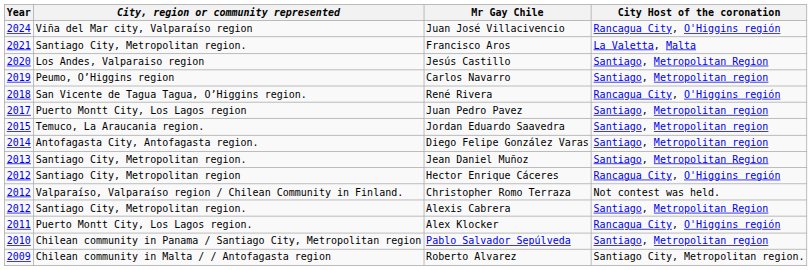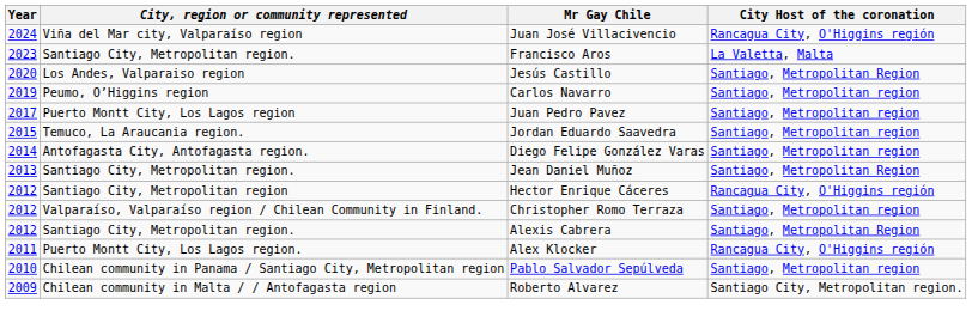 <table class="wikitable" style="text-align:">
 <tr style="background:#efefef;">
 <th><strong>Year</strong></th>
 <th><em>City, region or community  represented</em></th>
 <th><strong>Mr Gay Chile</strong></th>
 <th><strong>City Host of the coronation</strong></th>
 </tr>
 <tr>
 <td><a href='#'>2024</a></td>
 <td> Viña del Mar city, Valparaíso region</td>
 <td>Juan José Villacivencio</td>
 <td><a href='#'>Rancagua City</a>, <a href='#'>O'Higgins región</a></td>
 </tr>
 <tr>
-<td><a href='#'>2021</a></td>
+<td><a href='#'>2023</a></td>
 <td> Santiago City, Metropolitan region.</td>
 <td>Francisco Aros</td>
 <td><a href='#'>La Valetta</a>, <a href='#'>Malta</a></td>
 </tr>
 <tr>
 <td><a href='#'>2020</a></td>
 <td> Los Andes, Valparaiso region</td>
 <td>Jesús Castillo</td>
 <td><a href='#'>Santiago</a>, <a href='#'>Metropolitan Region</a></td>
 </tr>
 <tr>
 <td><a href='#'>2019</a></td>
 <td> Peumo, O’Higgins region</td>
 <td>Carlos Navarro </td>
 <td><a href='#'>Santiago</a>, <a href='#'>Metropolitan region</a></td>
-</tr>
-<tr>
-<td><a href='#'>2018</a></td>
-<td> San Vicente de Tagua Tagua, O’Higgins region.</td>
-<td>René Rivera</td>
-<td><a href='#'>Rancagua City</a>, <a href='#'>O'Higgins región</a></td>
 </tr>
 <tr>
 <td><a href='#'>2017</a></td>
 <td> Puerto Montt City, Los Lagos region</td>
 <td>Juan Pedro Pavez</td>
 <td><a href='#'>Santiago</a>, <a href='#'>Metropolitan region</a></td>
 </tr>
 <tr>
 <td><a href='#'>2015</a></td>
 <td> Temuco, La Araucania region.</td>
 <td>Jordan Eduardo Saavedra</td>
 <td><a href='#'>Santiago</a>, <a href='#'>Metropolitan region</a></td>
 </tr>
 <tr>
 <td><a href='#'>2014</a></td>
 <td> Antofagasta City, Antofagasta region.</td>
 <td>Diego Felipe González Varas</td>
 <td><a href='#'>Santiago</a>, <a href='#'>Metropolitan region</a></td>
 </tr>
 <tr>
 <td><a href='#'>2013</a></td>
 <td> Santiago City, Metropolitan region.</td>
 <td>Jean Daniel Muñoz</td>
 <td><a href='#'>Santiago</a>, <a href='#'>Metropolitan Region</a></td>
 </tr>
 <tr>
 <td><a href='#'>2012</a></td>
 <td> Santiago City, Metropolitan region</td>
 <td>Hector Enrique Cáceres</td>
 <td><a href='#'>Rancagua City</a>, <a href='#'>O'Higgins región</a></td>
 </tr>
 <tr>
 <td><a href='#'>2012</a></td>
 <td> Valparaíso, Valparaíso region /  Chilean Community in Finland.</td>
 <td>Christopher Romo Terraza</td>
-<td>Not contest was held.</td>
+<td><a href='#'>Santiago</a>, <a href='#'>Metropolitan region</a></td>
 </tr>
 <tr>
 <td><a href='#'>2012</a></td>
 <td> Santiago City, Metropolitan region.</td>
 <td>Alexis Cabrera</td>
 <td><a href='#'>Santiago</a>, <a href='#'>Metropolitan Region</a></td>
 </tr>
 <tr>
 <td><a href='#'>2011</a></td>
 <td> Puerto Montt City, Los Lagos region.</td>
 <td>Alex Klocker</td>
 <td><a href='#'>Rancagua City</a>, <a href='#'>O'Higgins región</a></td>
 </tr>
 <tr>
 <td><a href='#'>2010</a></td>
 <td> Chilean community in Panama /  Santiago City, Metropolitan region</td>
 <td><a href='#'>Pablo Salvador Sepúlveda</a><br></td>
 <td><a href='#'>Santiago</a>, <a href='#'>Metropolitan region</a></td>
 </tr>
 <tr>
 <td><a href='#'>2009</a></td>
 <td> Chilean community in Malta / / Antofagasta region</td>
 <td>Roberto Alvarez</td>
 <td>Santiago City, Metropolitan region.</td>
 </tr>
 </table>
